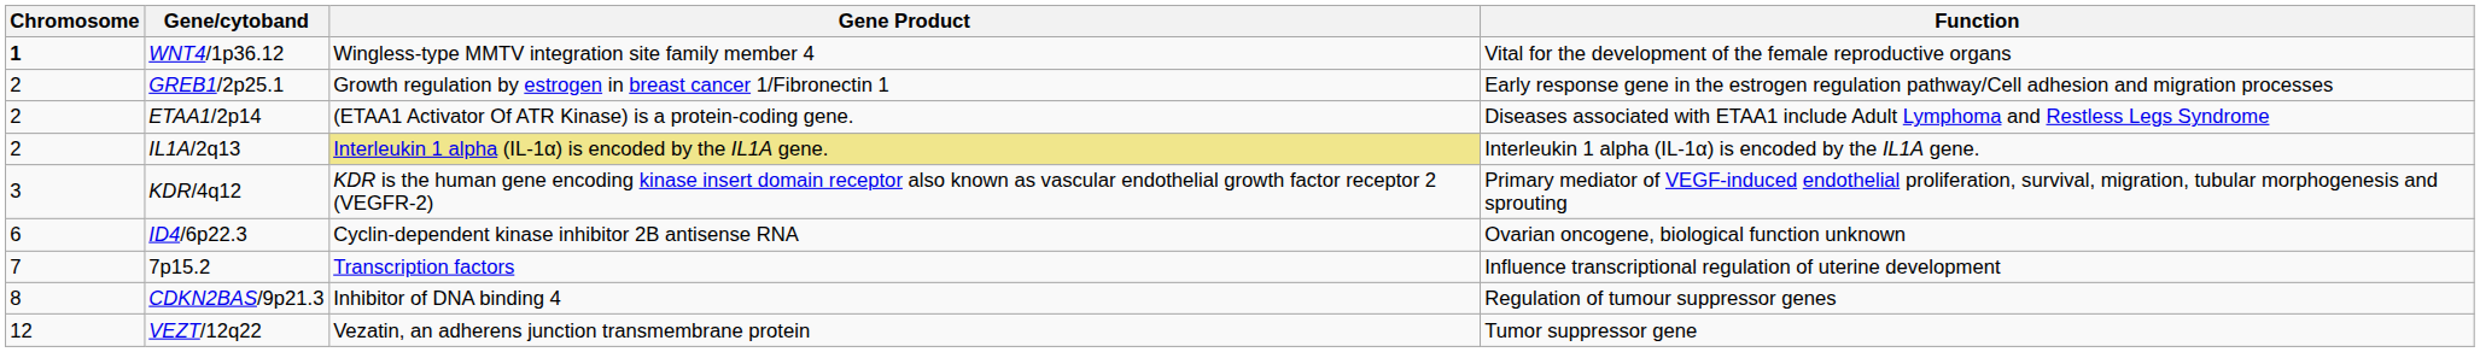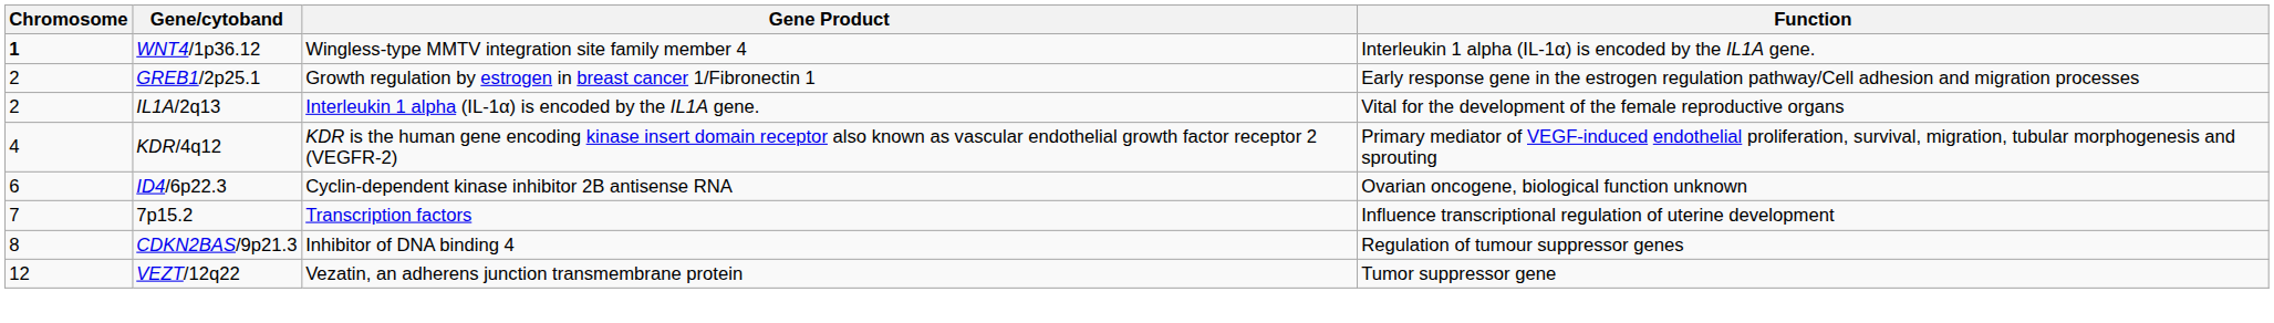 <table class="wikitable">
 <tr>
 <th>Chromosome</th>
 <th>Gene/cytoband</th>
 <th>Gene Product</th>
 <th>Function</th>
 </tr>
 <tr>
 <td><strong>1</strong></td>
 <td><em><a href='#'>WNT4</a></em>/1p36.12</td>
 <td>Wingless-type MMTV integration site family member 4</td>
-<td>Vital for the development of the female reproductive organs</td>
+<td>Interleukin 1 alpha (IL-1α) is encoded by the <em>IL1A</em> gene.</td>
 </tr>
 <tr>
 <td>2</td>
 <td><em><a href='#'>GREB1</a></em>/2p25.1</td>
 <td>Growth regulation by <a href='#'>estrogen</a> in <a href='#'>breast cancer</a> 1/Fibronectin 1</td>
 <td>Early response gene in the estrogen regulation pathway/Cell adhesion and migration processes</td>
 </tr>
 <tr>
 <td>2</td>
-<td><em>ETAA1</em>/2p14</td>
-<td>(ETAA1 Activator Of ATR Kinase) is a protein-coding gene.</td>
-<td>Diseases associated with ETAA1 include Adult <a href='#'>Lymphoma</a> and <a href='#'>Restless Legs Syndrome</a></td>
+<td><em>IL1A</em>/2q13</td>
+<td><a href='#'>Interleukin 1 alpha</a> (IL-1α) is encoded by the <em>IL1A</em> gene.</td>
+<td>Vital for the development of the female reproductive organs</td>
 </tr>
 <tr>
-<td>2</td>
-<td><em>IL1A</em>/2q13</td>
-<td style="background: khaki;"><a href='#'>Interleukin 1 alpha</a> (IL-1α) is encoded by the <em>IL1A</em> gene.</td>
-<td>Interleukin 1 alpha (IL-1α) is encoded by the <em>IL1A</em> gene.</td>
-</tr>
-<tr>
-<td>3</td>
+<td>4</td>
 <td><em>KDR</em>/4q12</td>
 <td><em>KDR</em> is the human gene encoding <a href='#'>kinase insert domain receptor</a> also known as vascular endothelial growth factor receptor 2 (VEGFR-2)</td>
 <td>Primary mediator of <a href='#'>VEGF-induced</a> <a href='#'>endothelial</a> proliferation, survival, migration, tubular morphogenesis and sprouting</td>
 </tr>
 <tr>
 <td>6</td>
 <td><em><a href='#'>ID4</a></em>/6p22.3</td>
 <td>Cyclin-dependent kinase inhibitor 2B antisense RNA</td>
 <td>Ovarian oncogene, biological function unknown</td>
 </tr>
 <tr>
 <td>7</td>
 <td>7p15.2</td>
 <td><a href='#'>Transcription factors</a></td>
 <td>Influence transcriptional regulation of uterine development</td>
 </tr>
 <tr>
 <td>8</td>
 <td><em><a href='#'>CDKN2BAS</a></em>/9p21.3</td>
 <td>Inhibitor of DNA binding 4</td>
 <td>Regulation of tumour suppressor genes</td>
 </tr>
 <tr>
 <td>12</td>
 <td><em><a href='#'>VEZT</a></em>/12q22</td>
 <td>Vezatin, an adherens junction transmembrane protein</td>
 <td>Tumor suppressor gene</td>
 </tr>
 </table>
